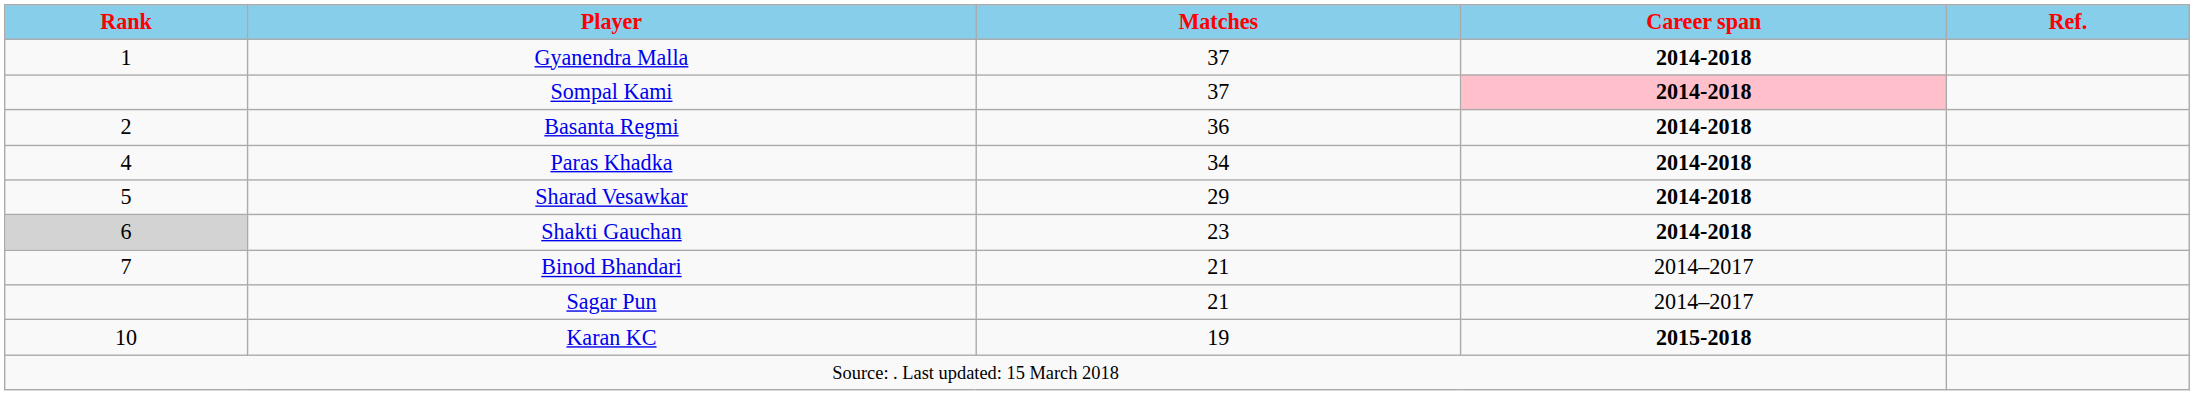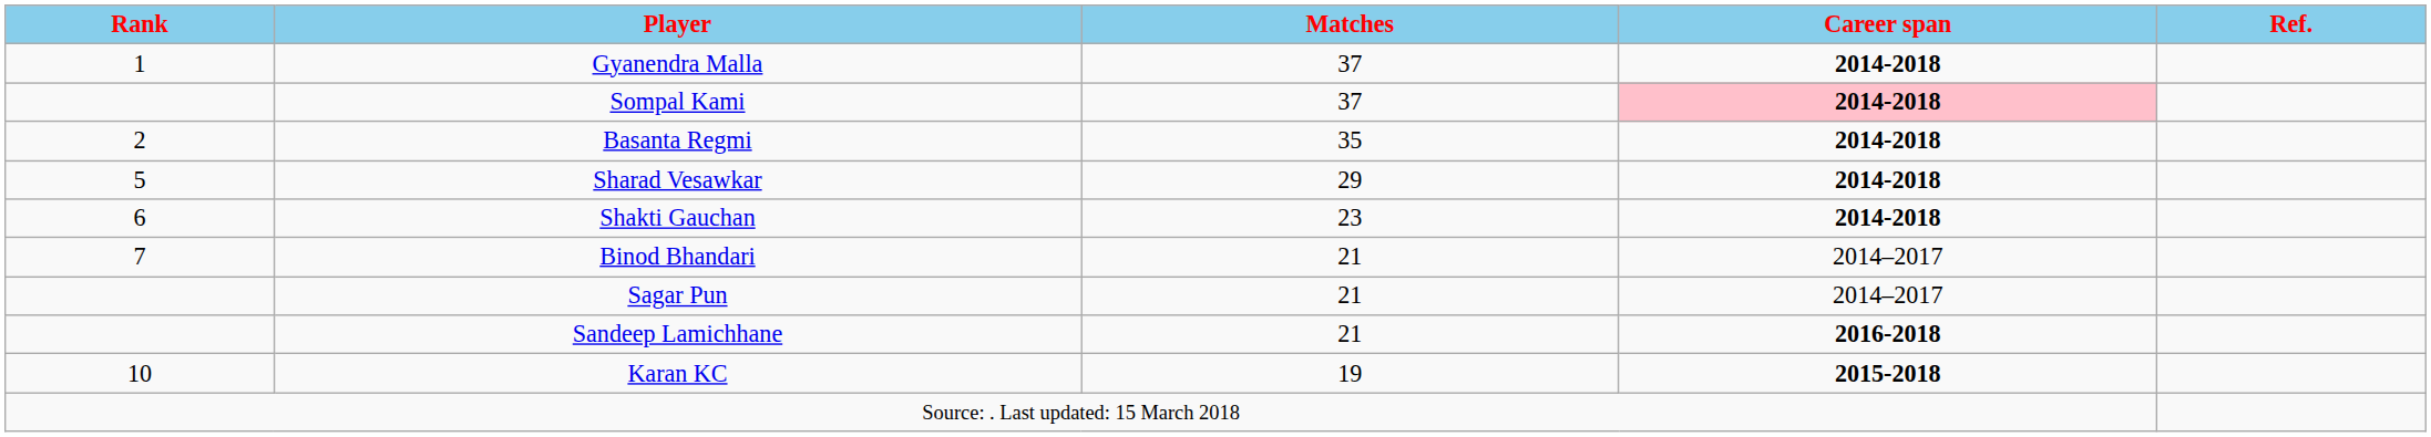 <table style="width:100%; text-align:center;" class="wikitable">
 <tr style="background:#9cf;">
 <th style="background:SkyBlue; color:Red; width:5%;" scope="col">Rank</th>
 <th style="background:SkyBlue; color:Red; width:15%;" scope="col">Player</th>
 <th style="background:SkyBlue; color:Red; width:10%;" scope="col">Matches</th>
 <th style="background:SkyBlue; color:Red; width:10%;" scope="col">Career span</th>
 <th style="background:SkyBlue; color:Red; width:5%;" scope="col">Ref.</th>
 </tr>
 <tr>
 <td>1</td>
 <td><a href='#'>Gyanendra Malla</a></td>
 <td>37</td>
 <td><strong>2014-2018</strong></td>
 <td></td>
 </tr>
 <tr>
 <td></td>
 <td><a href='#'>Sompal Kami</a></td>
 <td>37</td>
 <td style="background: pink;"><strong>2014-2018</strong></td>
 <td></td>
 </tr>
 <tr>
 <td>2</td>
 <td><a href='#'>Basanta Regmi</a></td>
-<td>36</td>
-<td><strong>2014-2018</strong></td>
-<td></td>
-</tr>
-<tr>
-<td>4</td>
-<td><a href='#'>Paras Khadka</a></td>
-<td>34</td>
+<td>35</td>
 <td><strong>2014-2018</strong></td>
 <td></td>
 </tr>
 <tr>
 <td>5</td>
 <td><a href='#'>Sharad Vesawkar</a></td>
 <td>29</td>
 <td><strong>2014-2018</strong></td>
 <td></td>
 </tr>
 <tr>
-<td style="background: lightgrey;">6</td>
+<td>6</td>
 <td><a href='#'>Shakti Gauchan</a></td>
 <td>23</td>
 <td><strong>2014-2018</strong></td>
 <td></td>
 </tr>
 <tr>
 <td>7</td>
 <td><a href='#'>Binod Bhandari</a></td>
 <td>21</td>
 <td>2014–2017</td>
 <td></td>
 </tr>
 <tr>
 <td></td>
 <td><a href='#'>Sagar Pun</a></td>
 <td>21</td>
 <td>2014–2017</td>
 <td></td>
 </tr>
 <tr>
+<td></td>
+<td><a href='#'>Sandeep Lamichhane</a></td>
+<td>21</td>
+<td><strong>2016-2018</strong></td>
+<td></td>
+</tr>
+<tr>
 <td>10</td>
 <td><a href='#'>Karan KC</a></td>
 <td>19</td>
 <td><strong>2015-2018</strong></td>
 <td></td>
 </tr>
 <tr>
 <td colspan="4"><small>Source: . Last updated: 15 March 2018</small></td>
 <td></td>
 </tr>
 </table>
